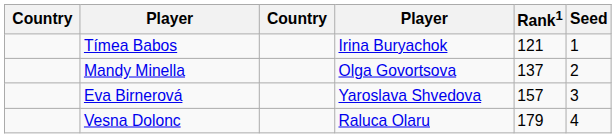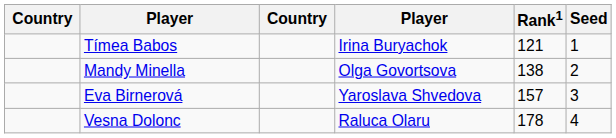 <table class="sortable wikitable">
 <tr>
 <th width="70">Country</th>
 <th width="175">Player</th>
 <th width="70">Country</th>
 <th width="175">Player</th>
 <th>Rank<sup>1</sup></th>
 <th>Seed</th>
 </tr>
 <tr>
 <td></td>
 <td><a href='#'>Tímea Babos</a></td>
 <td></td>
 <td><a href='#'>Irina Buryachok</a></td>
 <td>121</td>
 <td>1</td>
 </tr>
 <tr>
 <td></td>
 <td><a href='#'>Mandy Minella</a></td>
 <td></td>
 <td><a href='#'>Olga Govortsova</a></td>
-<td>137</td>
+<td>138</td>
 <td>2</td>
 </tr>
 <tr>
 <td></td>
 <td><a href='#'>Eva Birnerová</a></td>
 <td></td>
 <td><a href='#'>Yaroslava Shvedova</a></td>
 <td>157</td>
 <td>3</td>
 </tr>
 <tr>
 <td></td>
 <td><a href='#'>Vesna Dolonc</a></td>
 <td></td>
 <td><a href='#'>Raluca Olaru</a></td>
-<td>179</td>
+<td>178</td>
 <td>4</td>
 </tr>
 </table>
